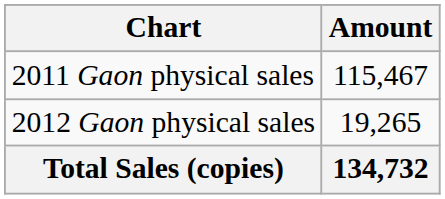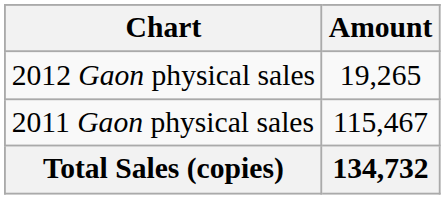 <table class="wikitable">
 <tr>
 <th>Chart</th>
 <th>Amount</th>
 </tr>
 <tr>
+<td>2012 <em>Gaon</em> physical sales </td>
+<td align="center">19,265</td>
+</tr>
+<tr>
 <td>2011 <em>Gaon</em> physical sales </td>
 <td align="center">115,467</td>
-</tr>
-<tr>
-<td>2012 <em>Gaon</em> physical sales </td>
-<td align="center">19,265</td>
 </tr>
 <tr>
 <th>Total Sales (copies)</th>
 <th>134,732</th>
 </tr>
 </table>
